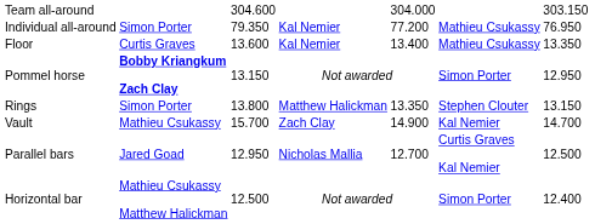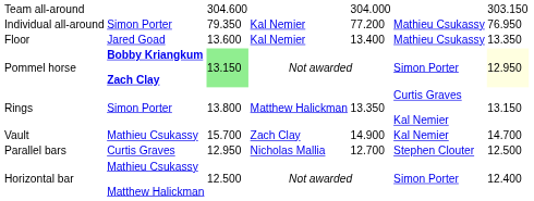 <table>
 <tr>
 <td>Team all-around</td>
 <td></td>
 <td>304.600</td>
 <td></td>
 <td>304.000</td>
 <td></td>
 <td>303.150</td>
 </tr>
 <tr>
 <td>Individual all-around</td>
 <td><a href='#'>Simon Porter</a><br></td>
 <td>79.350</td>
 <td><a href='#'>Kal Nemier</a><br></td>
 <td>77.200</td>
 <td><a href='#'>Mathieu Csukassy</a><br></td>
 <td>76.950</td>
 </tr>
 <tr>
 <td>Floor</td>
-<td><a href='#'>Curtis Graves</a><br></td>
+<td><a href='#'>Jared Goad</a><br></td>
 <td>13.600</td>
 <td><a href='#'>Kal Nemier</a><br></td>
 <td>13.400</td>
 <td><a href='#'>Mathieu Csukassy</a><br></td>
 <td>13.350</td>
 </tr>
 <tr>
 <td>Pommel horse</td>
 <td><strong><a href='#'>Bobby Kriangkum</a> <br> <br><a href='#'>Zach Clay</a><br> </strong></td>
-<td>13.150</td>
+<td style="background: lightgreen;">13.150</td>
 <td colspan="2" align="center"><em>Not awarded</em></td>
 <td><a href='#'>Simon Porter</a> <br></td>
-<td>12.950</td>
+<td style="background: lightyellow;">12.950</td>
 </tr>
 <tr>
 <td>Rings</td>
 <td><a href='#'>Simon Porter</a><br></td>
 <td>13.800</td>
 <td><a href='#'>Matthew Halickman</a><br></td>
 <td>13.350</td>
-<td><a href='#'>Stephen Clouter</a><br></td>
+<td><a href='#'>Curtis Graves</a><br><br><a href='#'>Kal Nemier</a><br></td>
 <td>13.150</td>
 </tr>
 <tr>
 <td>Vault</td>
 <td><a href='#'>Mathieu Csukassy</a><br></td>
 <td>15.700</td>
 <td><a href='#'>Zach Clay</a><br></td>
 <td>14.900</td>
 <td><a href='#'>Kal Nemier</a><br></td>
 <td>14.700</td>
 </tr>
 <tr>
 <td>Parallel bars</td>
-<td><a href='#'>Jared Goad</a><br></td>
+<td><a href='#'>Curtis Graves</a><br></td>
 <td>12.950</td>
 <td><a href='#'>Nicholas Mallia</a><br></td>
 <td>12.700</td>
-<td><a href='#'>Curtis Graves</a><br><br><a href='#'>Kal Nemier</a><br></td>
+<td><a href='#'>Stephen Clouter</a><br></td>
 <td>12.500</td>
 </tr>
 <tr>
 <td>Horizontal bar</td>
 <td><a href='#'>Mathieu Csukassy</a> <br> <br><a href='#'>Matthew Halickman</a><br> </td>
 <td>12.500</td>
 <td colspan="2" align="center"><em>Not awarded</em></td>
 <td><a href='#'>Simon Porter</a> <br></td>
 <td>12.400</td>
 </tr>
 </table>
